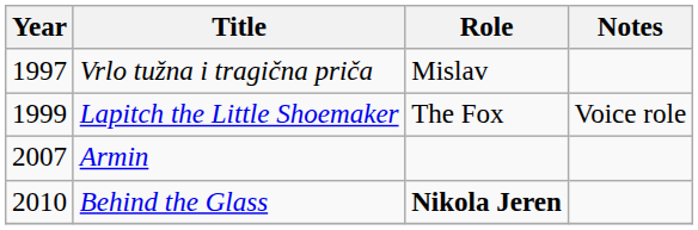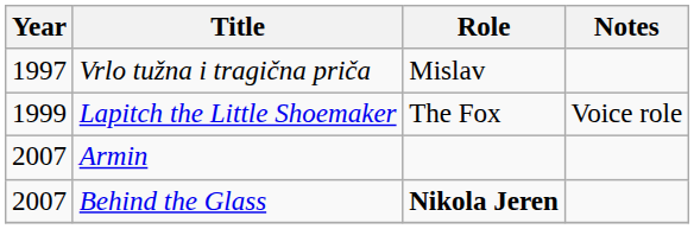 <table class="wikitable sortable">
 <tr>
 <th>Year</th>
 <th>Title</th>
 <th>Role</th>
 <th class="unsortable">Notes</th>
 </tr>
 <tr>
 <td>1997</td>
 <td><em>Vrlo tužna i tragična priča</em></td>
 <td>Mislav</td>
 <td></td>
 </tr>
 <tr>
 <td>1999</td>
 <td><em><a href='#'>Lapitch the Little Shoemaker</a></em></td>
 <td>The Fox</td>
 <td>Voice role</td>
 </tr>
 <tr>
 <td>2007</td>
 <td><em><a href='#'>Armin</a></em></td>
 <td></td>
 <td></td>
 </tr>
 <tr>
-<td>2010</td>
+<td>2007</td>
 <td><em><a href='#'>Behind the Glass</a></em></td>
 <td><strong>Nikola Jeren</strong></td>
 <td></td>
 </tr>
 <tr>
 </tr>
 </table>
